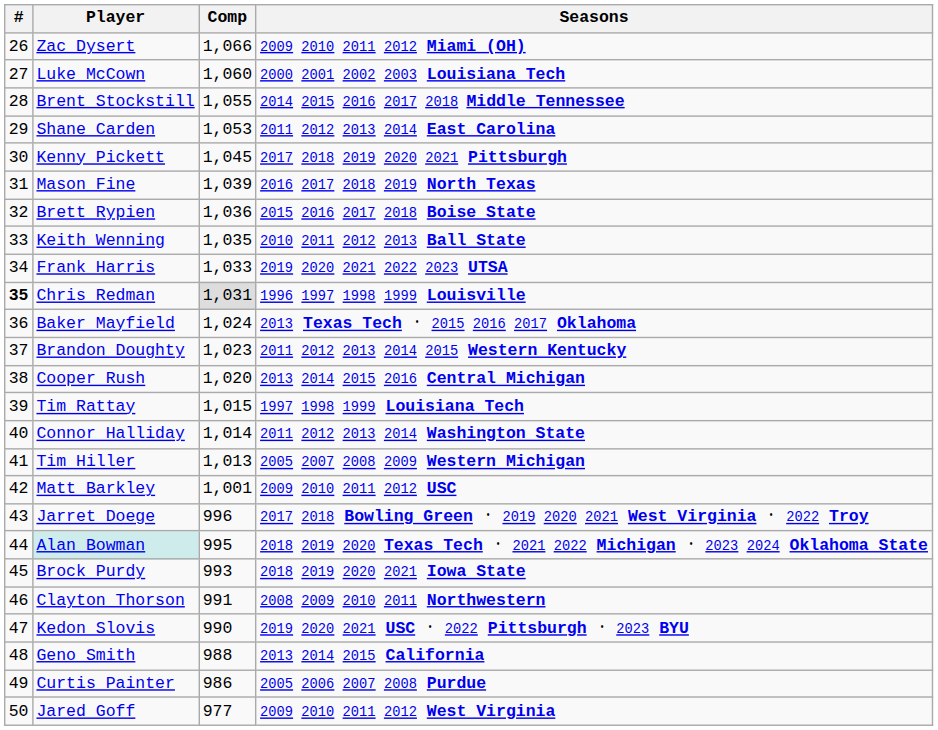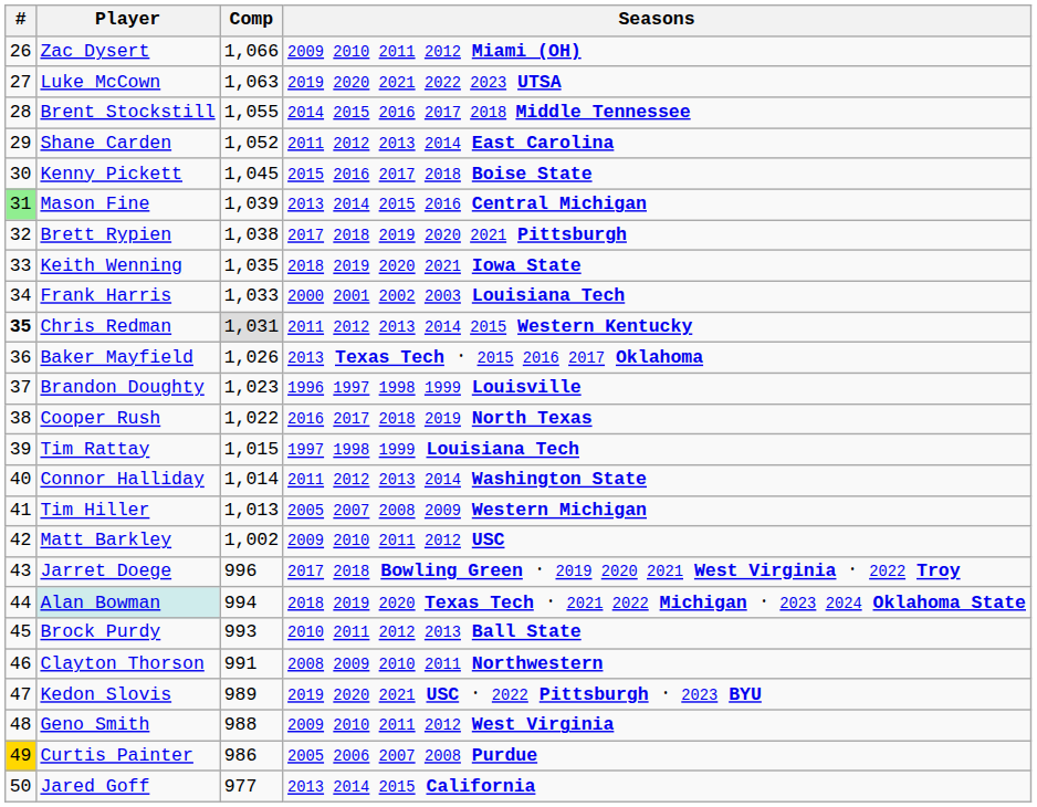 <table class="wikitable" style="font-size:90%; white-space: nowrap;">
 <tr>
 <th>#</th>
 <th>Player</th>
 <th>Comp</th>
 <th>Seasons</th>
 </tr>
 <tr>
 <td>26</td>
 <td><a href='#'>Zac Dysert</a></td>
 <td>1,066</td>
 <td><small><a href='#'>2009</a> <a href='#'>2010</a> <a href='#'>2011</a> <a href='#'>2012</a></small> <strong><a href='#'>Miami (OH)</a></strong></td>
 </tr>
 <tr>
 <td>27</td>
 <td><a href='#'>Luke McCown</a></td>
-<td>1,060</td>
-<td><small><a href='#'>2000</a> <a href='#'>2001</a> <a href='#'>2002</a> <a href='#'>2003</a></small> <strong><a href='#'>Louisiana Tech</a></strong></td>
+<td>1,063</td>
+<td><small><a href='#'>2019</a> <a href='#'>2020</a> <a href='#'>2021</a> <a href='#'>2022</a> <a href='#'>2023</a></small> <strong><a href='#'>UTSA</a></strong></td>
 </tr>
 <tr>
 <td>28</td>
 <td><a href='#'>Brent Stockstill</a></td>
 <td>1,055</td>
 <td><small><a href='#'>2014</a> <a href='#'>2015</a> <a href='#'>2016</a> <a href='#'>2017</a> <a href='#'>2018</a> </small> <strong><a href='#'>Middle Tennessee</a></strong></td>
 </tr>
 <tr>
 <td>29</td>
 <td><a href='#'>Shane Carden</a></td>
-<td>1,053</td>
+<td>1,052</td>
 <td><small><a href='#'>2011</a> <a href='#'>2012</a> <a href='#'>2013</a> <a href='#'>2014</a></small> <strong><a href='#'>East Carolina</a></strong></td>
 </tr>
 <tr>
 <td>30</td>
 <td><a href='#'>Kenny Pickett</a></td>
 <td>1,045</td>
-<td><small><a href='#'>2017</a> <a href='#'>2018</a> <a href='#'>2019</a> <a href='#'>2020</a> <a href='#'>2021</a></small> <strong><a href='#'>Pittsburgh</a></strong></td>
+<td><small><a href='#'>2015</a> <a href='#'>2016</a> <a href='#'>2017</a> <a href='#'>2018</a></small> <strong><a href='#'>Boise State</a></strong></td>
 </tr>
 <tr>
-<td>31</td>
+<td style="background: lightgreen;">31</td>
 <td><a href='#'>Mason Fine</a></td>
 <td>1,039</td>
-<td><small><a href='#'>2016</a> <a href='#'>2017</a> <a href='#'>2018</a> <a href='#'>2019</a></small> <strong><a href='#'>North Texas</a></strong></td>
+<td><small><a href='#'>2013</a> <a href='#'>2014</a> <a href='#'>2015</a> <a href='#'>2016</a></small> <strong><a href='#'>Central Michigan</a></strong></td>
 </tr>
 <tr>
 <td>32</td>
 <td><a href='#'>Brett Rypien</a></td>
-<td>1,036</td>
-<td><small><a href='#'>2015</a> <a href='#'>2016</a> <a href='#'>2017</a> <a href='#'>2018</a></small> <strong><a href='#'>Boise State</a></strong></td>
+<td>1,038</td>
+<td><small><a href='#'>2017</a> <a href='#'>2018</a> <a href='#'>2019</a> <a href='#'>2020</a> <a href='#'>2021</a></small> <strong><a href='#'>Pittsburgh</a></strong></td>
 </tr>
 <tr>
 <td>33</td>
 <td><a href='#'>Keith Wenning</a></td>
 <td>1,035</td>
-<td><small><a href='#'>2010</a> <a href='#'>2011</a> <a href='#'>2012</a> <a href='#'>2013</a></small> <strong><a href='#'>Ball State</a></strong></td>
+<td><small><a href='#'>2018</a> <a href='#'>2019</a> <a href='#'>2020</a> <a href='#'>2021</a></small> <strong><a href='#'>Iowa State</a></strong></td>
 </tr>
 <tr>
 <td>34</td>
 <td><a href='#'>Frank Harris</a></td>
 <td>1,033</td>
-<td><small><a href='#'>2019</a> <a href='#'>2020</a> <a href='#'>2021</a> <a href='#'>2022</a> <a href='#'>2023</a></small> <strong><a href='#'>UTSA</a></strong></td>
+<td><small><a href='#'>2000</a> <a href='#'>2001</a> <a href='#'>2002</a> <a href='#'>2003</a></small> <strong><a href='#'>Louisiana Tech</a></strong></td>
 </tr>
 <tr>
 <td><strong>35</strong></td>
 <td><a href='#'>Chris Redman</a></td>
 <td style="background: #DDDDDD;">1,031</td>
-<td><small><a href='#'>1996</a> <a href='#'>1997</a> <a href='#'>1998</a> <a href='#'>1999</a></small> <strong><a href='#'>Louisville</a></strong></td>
+<td><small><a href='#'>2011</a> <a href='#'>2012</a> <a href='#'>2013</a> <a href='#'>2014</a> <a href='#'>2015</a></small> <strong><a href='#'>Western Kentucky</a></strong></td>
 </tr>
 <tr>
 <td>36</td>
 <td><a href='#'>Baker Mayfield</a></td>
-<td><abbr>1,024</abbr></td>
+<td><abbr>1,026</abbr></td>
 <td><small><a href='#'>2013</a></small> <strong><a href='#'>Texas Tech</a></strong> ᛫ <small><a href='#'>2015</a> <a href='#'>2016</a> <a href='#'>2017</a></small> <strong><a href='#'>Oklahoma</a></strong></td>
 </tr>
 <tr>
 <td>37</td>
 <td><a href='#'>Brandon Doughty</a></td>
 <td>1,023</td>
-<td><small><a href='#'>2011</a> <a href='#'>2012</a> <a href='#'>2013</a> <a href='#'>2014</a> <a href='#'>2015</a></small> <strong><a href='#'>Western Kentucky</a></strong></td>
+<td><small><a href='#'>1996</a> <a href='#'>1997</a> <a href='#'>1998</a> <a href='#'>1999</a></small> <strong><a href='#'>Louisville</a></strong></td>
 </tr>
 <tr>
 <td>38</td>
 <td><a href='#'>Cooper Rush</a></td>
-<td>1,020</td>
-<td><small><a href='#'>2013</a> <a href='#'>2014</a> <a href='#'>2015</a> <a href='#'>2016</a></small> <strong><a href='#'>Central Michigan</a></strong></td>
+<td>1,022</td>
+<td><small><a href='#'>2016</a> <a href='#'>2017</a> <a href='#'>2018</a> <a href='#'>2019</a></small> <strong><a href='#'>North Texas</a></strong></td>
 </tr>
 <tr>
 <td>39</td>
 <td><a href='#'>Tim Rattay</a></td>
 <td>1,015</td>
 <td><small><a href='#'>1997</a> <a href='#'>1998</a> <a href='#'>1999</a></small> <strong><a href='#'>Louisiana Tech</a></strong></td>
 </tr>
 <tr>
 <td>40</td>
 <td><a href='#'>Connor Halliday</a></td>
 <td>1,014</td>
 <td><small><a href='#'>2011</a> <a href='#'>2012</a> <a href='#'>2013</a> <a href='#'>2014</a></small> <strong><a href='#'>Washington State</a></strong></td>
 </tr>
 <tr>
 <td>41</td>
 <td><a href='#'>Tim Hiller</a></td>
 <td>1,013</td>
 <td><small><a href='#'>2005</a> <a href='#'>2007</a> <a href='#'>2008</a> <a href='#'>2009</a></small> <strong><a href='#'>Western Michigan</a></strong></td>
 </tr>
 <tr>
 <td>42</td>
 <td><a href='#'>Matt Barkley</a></td>
-<td>1,001</td>
+<td>1,002</td>
 <td><small><a href='#'>2009</a> <a href='#'>2010</a> <a href='#'>2011</a> <a href='#'>2012</a></small> <strong><a href='#'>USC</a></strong></td>
 </tr>
 <tr>
 <td>43</td>
 <td><a href='#'>Jarret Doege</a></td>
 <td><abbr>996</abbr></td>
 <td><small><a href='#'>2017</a> <a href='#'>2018</a></small> <strong><a href='#'>Bowling Green</a></strong> ᛫ <small><a href='#'>2019</a> <a href='#'>2020</a> <a href='#'>2021</a></small> <strong><a href='#'>West Virginia</a></strong> ᛫ <small><a href='#'>2022</a></small> <strong><a href='#'>Troy</a></strong></td>
 </tr>
 <tr>
 <td>44</td>
 <td style="background: #CFECEC;"><a href='#'>Alan Bowman</a></td>
-<td><abbr>995</abbr></td>
+<td><abbr>994</abbr></td>
 <td><small><a href='#'>2018</a> <a href='#'>2019</a> <a href='#'>2020</a> </small> <strong><a href='#'>Texas Tech</a></strong> ᛫ <small><a href='#'>2021</a> <a href='#'>2022</a></small> <strong><a href='#'>Michigan</a></strong> ᛫ <small><a href='#'>2023</a> <a href='#'>2024</a></small> <strong><a href='#'>Oklahoma State</a></strong></td>
 </tr>
 <tr>
 <td>45</td>
 <td><a href='#'>Brock Purdy</a></td>
 <td>993</td>
-<td><small><a href='#'>2018</a> <a href='#'>2019</a> <a href='#'>2020</a> <a href='#'>2021</a></small> <strong><a href='#'>Iowa State</a></strong></td>
+<td><small><a href='#'>2010</a> <a href='#'>2011</a> <a href='#'>2012</a> <a href='#'>2013</a></small> <strong><a href='#'>Ball State</a></strong></td>
 </tr>
 <tr>
 <td>46</td>
 <td><a href='#'>Clayton Thorson</a></td>
 <td>991</td>
 <td><small><a href='#'>2008</a> <a href='#'>2009</a> <a href='#'>2010</a> <a href='#'>2011</a></small> <strong><a href='#'>Northwestern</a></strong></td>
 </tr>
 <tr>
 <td>47</td>
 <td><a href='#'>Kedon Slovis</a></td>
-<td><abbr>990</abbr></td>
+<td><abbr>989</abbr></td>
 <td><small><a href='#'>2019</a> <a href='#'>2020</a> <a href='#'>2021</a></small> <strong><a href='#'>USC</a></strong> ᛫ <small><a href='#'>2022</a></small> <strong><a href='#'>Pittsburgh</a></strong> ᛫ <small><a href='#'>2023</a></small> <strong><a href='#'>BYU</a></strong></td>
 </tr>
 <tr>
 <td>48</td>
 <td><a href='#'>Geno Smith</a></td>
 <td>988</td>
-<td><small><a href='#'>2013</a> <a href='#'>2014</a> <a href='#'>2015</a></small> <strong><a href='#'>California</a></strong></td>
+<td><small><a href='#'>2009</a> <a href='#'>2010</a> <a href='#'>2011</a> <a href='#'>2012</a></small> <strong><a href='#'>West Virginia</a></strong></td>
 </tr>
 <tr>
-<td>49</td>
+<td style="background: gold;">49</td>
 <td><a href='#'>Curtis Painter</a></td>
 <td>986</td>
 <td><small><a href='#'>2005</a> <a href='#'>2006</a> <a href='#'>2007</a> <a href='#'>2008</a></small> <strong><a href='#'>Purdue</a></strong></td>
 </tr>
 <tr>
 <td>50</td>
 <td><a href='#'>Jared Goff</a></td>
 <td>977</td>
-<td><small><a href='#'>2009</a> <a href='#'>2010</a> <a href='#'>2011</a> <a href='#'>2012</a></small> <strong><a href='#'>West Virginia</a></strong></td>
+<td><small><a href='#'>2013</a> <a href='#'>2014</a> <a href='#'>2015</a></small> <strong><a href='#'>California</a></strong></td>
 </tr>
 </table>
